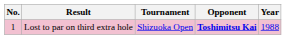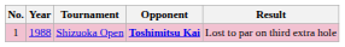 <table class="wikitable" style="font-size:95%;">
 <tr>
 <th>No.</th>
-<th>Result</th>
+<th>Year</th>
 <th>Tournament</th>
 <th>Opponent</th>
-<th>Year</th>
+<th>Result</th>
 </tr>
 <tr style="background:#F2C1D1;">
 <td align=center>1</td>
-<td>Lost to par on third extra hole</td>
+<td><a href='#'>1988</a></td>
 <td><a href='#'>Shizuoka Open</a></td>
 <td><strong> <a href='#'>Toshimitsu Kai</a></strong></td>
-<td><a href='#'>1988</a></td>
+<td>Lost to par on third extra hole</td>
 </tr>
 </table>
